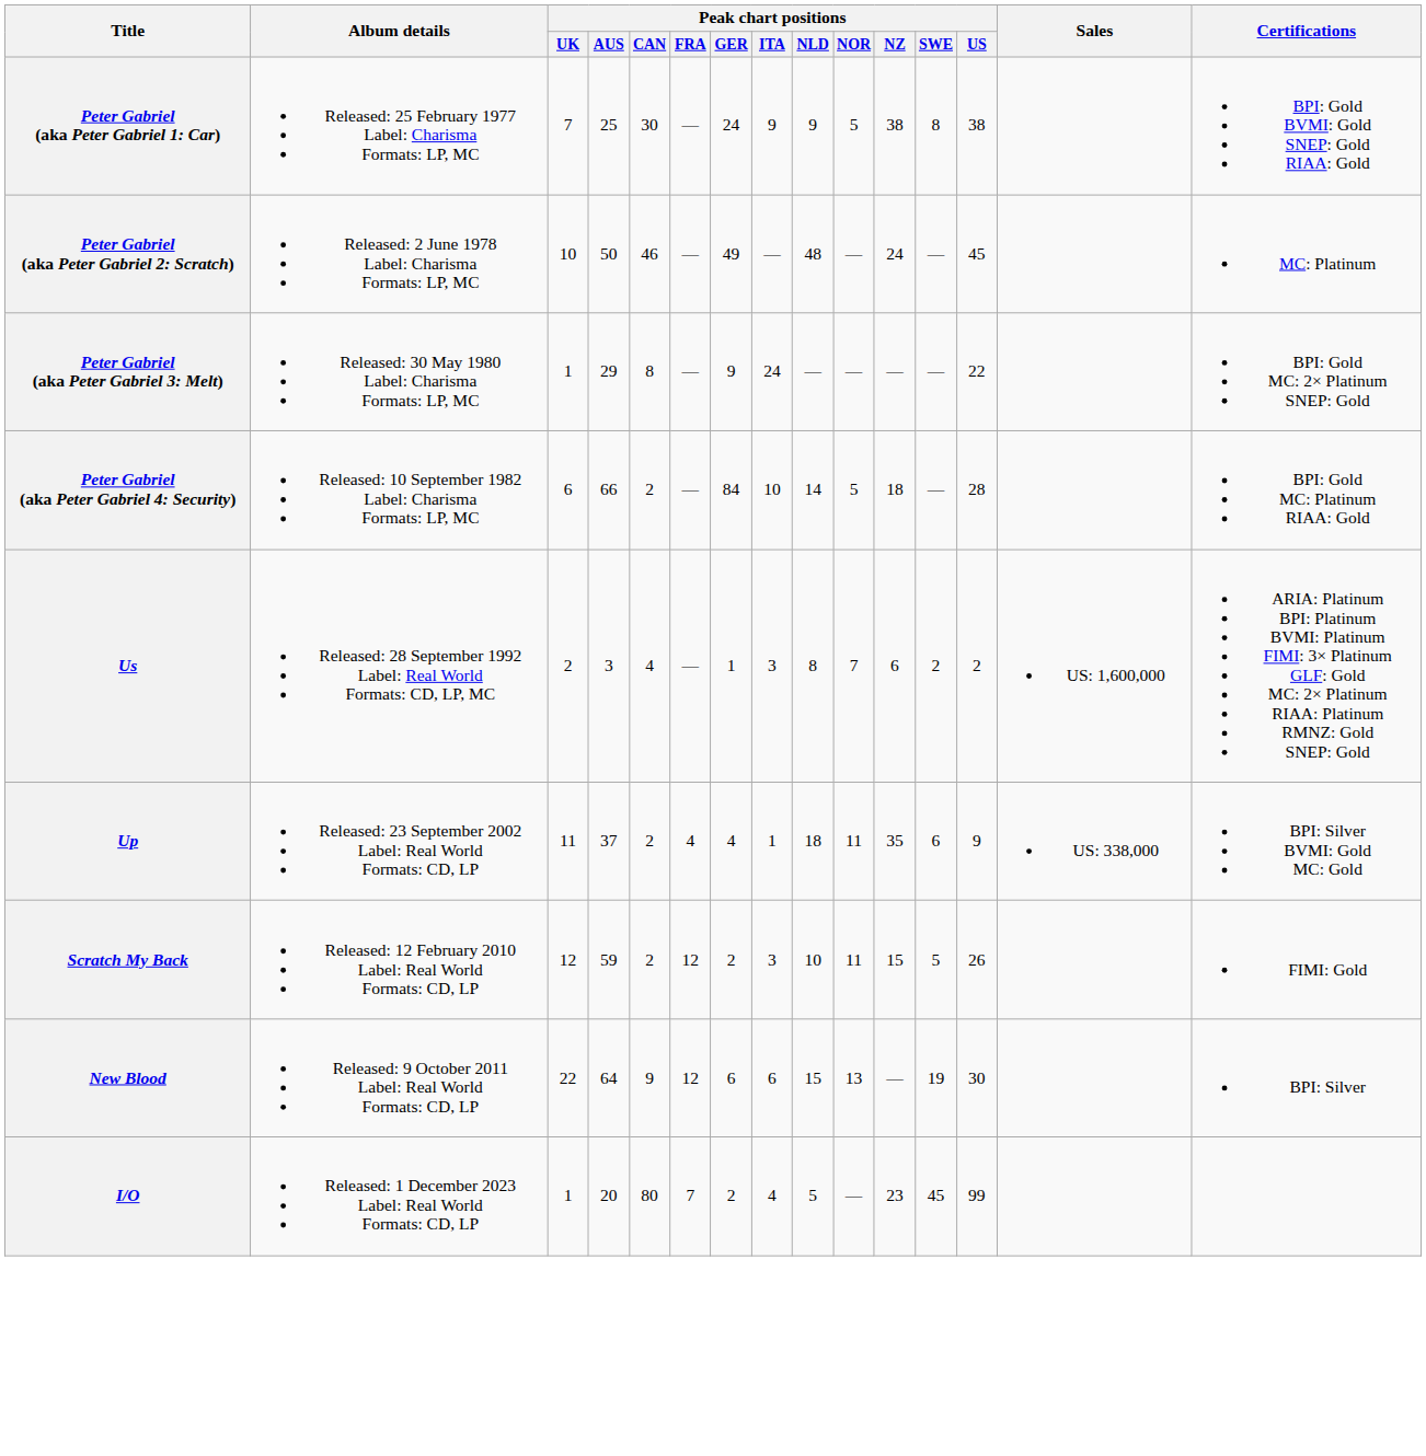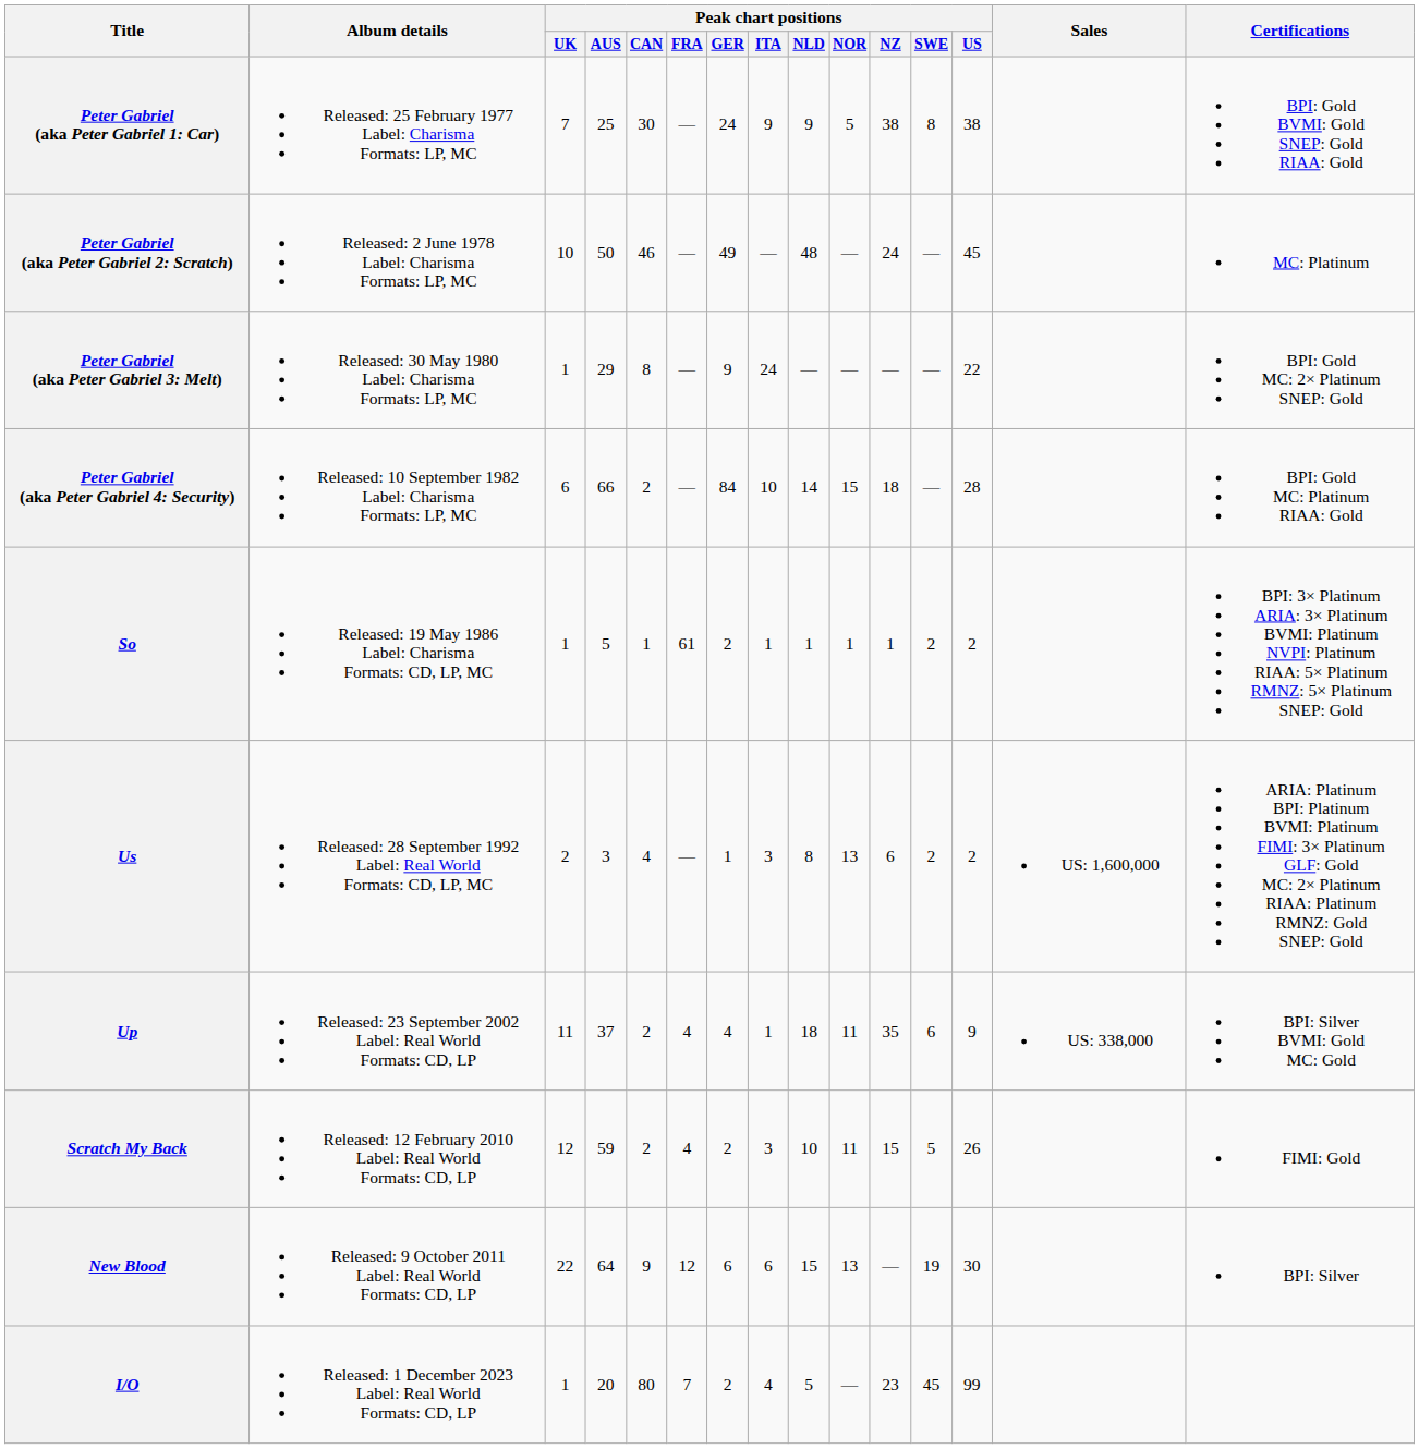 <table class="wikitable plainrowheaders" style="text-align:center;" border="1">
 <tr>
 <th scope="col" rowspan="2" style="width:14em;">Title</th>
 <th scope="col" rowspan="2" style="width:17em;">Album details</th>
 <th scope="col" colspan="11">Peak chart positions</th>
 <th scope="col" rowspan="2" style="width:11em;">Sales</th>
 <th scope="col" rowspan="2" style="width:13em;"><a href='#'>Certifications</a></th>
 </tr>
 <tr>
 <th scope="col" style="width:2.2em; font-size:90%;"><a href='#'>UK</a><br></th>
 <th scope="col" style="width:2.2em; font-size:90%;"><a href='#'>AUS</a><br></th>
 <th scope="col" style="width:2.2em; font-size:90%;"><a href='#'>CAN</a><br></th>
 <th scope="col" style="width:2.2em; font-size:90%;"><a href='#'>FRA</a><br></th>
 <th scope="col" style="width:2.2em; font-size:90%;"><a href='#'>GER</a><br></th>
 <th scope="col" style="width:2.2em; font-size:90%;"><a href='#'>ITA</a><br></th>
 <th scope="col" style="width:2.2em; font-size:90%;"><a href='#'>NLD</a><br></th>
 <th scope="col" style="width:2.2em; font-size:90%;"><a href='#'>NOR</a><br></th>
 <th scope="col" style="width:2.2em; font-size:90%;"><a href='#'>NZ</a><br></th>
 <th scope="col" style="width:2.2em; font-size:90%;"><a href='#'>SWE</a><br></th>
 <th scope="col" style="width:2.2em; font-size:90%;"><a href='#'>US</a><br></th>
 </tr>
 <tr>
 <th scope="row"><em><a href='#'>Peter Gabriel</a></em><br>(aka <em>Peter Gabriel 1: Car</em>)</th>
 <td><br><ul><li>Released: 25 February 1977</li><li>Label: <a href='#'>Charisma</a></li><li>Formats: LP, MC</li></ul></td>
 <td>7</td>
 <td>25</td>
 <td>30</td>
 <td>—</td>
 <td>24</td>
 <td>9</td>
 <td>9</td>
 <td>5</td>
 <td>38</td>
 <td>8</td>
 <td>38</td>
 <td></td>
 <td><br><ul><li><a href='#'>BPI</a>: Gold</li><li><a href='#'>BVMI</a>: Gold</li><li><a href='#'>SNEP</a>: Gold</li><li><a href='#'>RIAA</a>: Gold</li></ul></td>
 </tr>
 <tr>
 <th scope="row"><em><a href='#'>Peter Gabriel</a></em><br>(aka <em>Peter Gabriel 2: Scratch</em>)</th>
 <td><br><ul><li>Released: 2 June 1978</li><li>Label: Charisma</li><li>Formats: LP, MC</li></ul></td>
 <td>10</td>
 <td>50</td>
 <td>46</td>
 <td>—</td>
 <td>49</td>
 <td>—</td>
 <td>48</td>
 <td>—</td>
 <td>24</td>
 <td>—</td>
 <td>45</td>
 <td></td>
 <td><br><ul><li><a href='#'>MC</a>: Platinum</li></ul></td>
 </tr>
 <tr>
 <th scope="row"><em><a href='#'>Peter Gabriel</a></em><br>(aka <em>Peter Gabriel 3: Melt</em>)</th>
 <td><br><ul><li>Released: 30 May 1980</li><li>Label: Charisma</li><li>Formats: LP, MC</li></ul></td>
 <td>1</td>
 <td>29</td>
 <td>8</td>
 <td>—</td>
 <td>9</td>
 <td>24</td>
 <td>—</td>
 <td>—</td>
 <td>—</td>
 <td>—</td>
 <td>22</td>
 <td></td>
 <td><br><ul><li>BPI: Gold</li><li>MC: 2× Platinum</li><li>SNEP: Gold</li></ul></td>
 </tr>
 <tr>
 <th scope="row"><em><a href='#'>Peter Gabriel</a></em><br>(aka <em>Peter Gabriel 4: Security</em>)</th>
 <td><br><ul><li>Released: 10 September 1982</li><li>Label: Charisma</li><li>Formats: LP, MC</li></ul></td>
 <td>6</td>
 <td>66</td>
 <td>2</td>
 <td>—</td>
 <td>84</td>
 <td>10</td>
 <td>14</td>
-<td>5</td>
+<td>15</td>
 <td>18</td>
 <td>—</td>
 <td>28</td>
 <td></td>
 <td><br><ul><li>BPI: Gold</li><li>MC: Platinum</li><li>RIAA: Gold</li></ul></td>
+</tr>
+<tr>
+<th scope="row"><em><a href='#'>So</a></em></th>
+<td><br><ul><li>Released: 19 May 1986</li><li>Label: Charisma</li><li>Formats: CD, LP, MC</li></ul></td>
+<td>1</td>
+<td>5</td>
+<td>1</td>
+<td>61</td>
+<td>2</td>
+<td>1</td>
+<td>1</td>
+<td>1</td>
+<td>1</td>
+<td>2</td>
+<td>2</td>
+<td></td>
+<td><br><ul><li>BPI: 3× Platinum</li><li><a href='#'>ARIA</a>: 3× Platinum</li><li>BVMI: Platinum</li><li><a href='#'>NVPI</a>: Platinum</li><li>RIAA: 5× Platinum</li><li><a href='#'>RMNZ</a>: 5× Platinum</li><li>SNEP: Gold</li></ul></td>
 </tr>
 <tr>
 <th scope="row"><em><a href='#'>Us</a></em></th>
 <td><br><ul><li>Released: 28 September 1992</li><li>Label: <a href='#'>Real World</a></li><li>Formats: CD, LP, MC</li></ul></td>
 <td>2</td>
 <td>3</td>
 <td>4</td>
 <td>—</td>
 <td>1</td>
 <td>3</td>
 <td>8</td>
-<td>7</td>
+<td>13</td>
 <td>6</td>
 <td>2</td>
 <td>2</td>
 <td><br><ul><li>US: 1,600,000</li></ul></td>
 <td><br><ul><li>ARIA: Platinum</li><li>BPI: Platinum</li><li>BVMI: Platinum</li><li><a href='#'>FIMI</a>: 3× Platinum</li><li><a href='#'>GLF</a>: Gold</li><li>MC: 2× Platinum</li><li>RIAA: Platinum</li><li>RMNZ: Gold</li><li>SNEP: Gold</li></ul></td>
 </tr>
 <tr>
 <th scope="row"><em><a href='#'>Up</a></em></th>
 <td><br><ul><li>Released: 23 September 2002</li><li>Label: Real World</li><li>Formats: CD, LP</li></ul></td>
 <td>11</td>
 <td>37</td>
 <td>2</td>
 <td>4</td>
 <td>4</td>
 <td>1</td>
 <td>18</td>
 <td>11</td>
 <td>35</td>
 <td>6</td>
 <td>9</td>
 <td><br><ul><li>US: 338,000</li></ul></td>
 <td><br><ul><li>BPI: Silver</li><li>BVMI: Gold</li><li>MC: Gold</li></ul></td>
 </tr>
 <tr>
 <th scope="row"><em><a href='#'>Scratch My Back</a></em></th>
 <td><br><ul><li>Released: 12 February 2010</li><li>Label: Real World</li><li>Formats: CD, LP</li></ul></td>
 <td>12</td>
 <td>59</td>
 <td>2</td>
-<td>12</td>
+<td>4</td>
 <td>2</td>
 <td>3</td>
 <td>10</td>
 <td>11</td>
 <td>15</td>
 <td>5</td>
 <td>26</td>
 <td></td>
 <td><br><ul><li>FIMI: Gold</li></ul></td>
 </tr>
 <tr>
 <th scope="row"><em><a href='#'>New Blood</a></em></th>
 <td><br><ul><li>Released: 9 October 2011</li><li>Label: Real World</li><li>Formats: CD, LP</li></ul></td>
 <td>22</td>
 <td>64</td>
 <td>9</td>
 <td>12</td>
 <td>6</td>
 <td>6</td>
 <td>15</td>
 <td>13</td>
 <td>—</td>
 <td>19</td>
 <td>30</td>
 <td></td>
 <td><br><ul><li>BPI: Silver</li></ul></td>
 </tr>
 <tr>
 <th scope="row"><em><a href='#'>I/O</a></em></th>
 <td><br><ul><li>Released: 1 December 2023</li><li>Label: Real World</li><li>Formats: CD, LP</li></ul></td>
 <td>1</td>
 <td>20</td>
 <td>80</td>
 <td>7</td>
 <td>2</td>
 <td>4</td>
 <td>5</td>
 <td>—</td>
 <td>23</td>
 <td>45</td>
 <td>99</td>
 <td></td>
 <td></td>
 </tr>
 </table>
